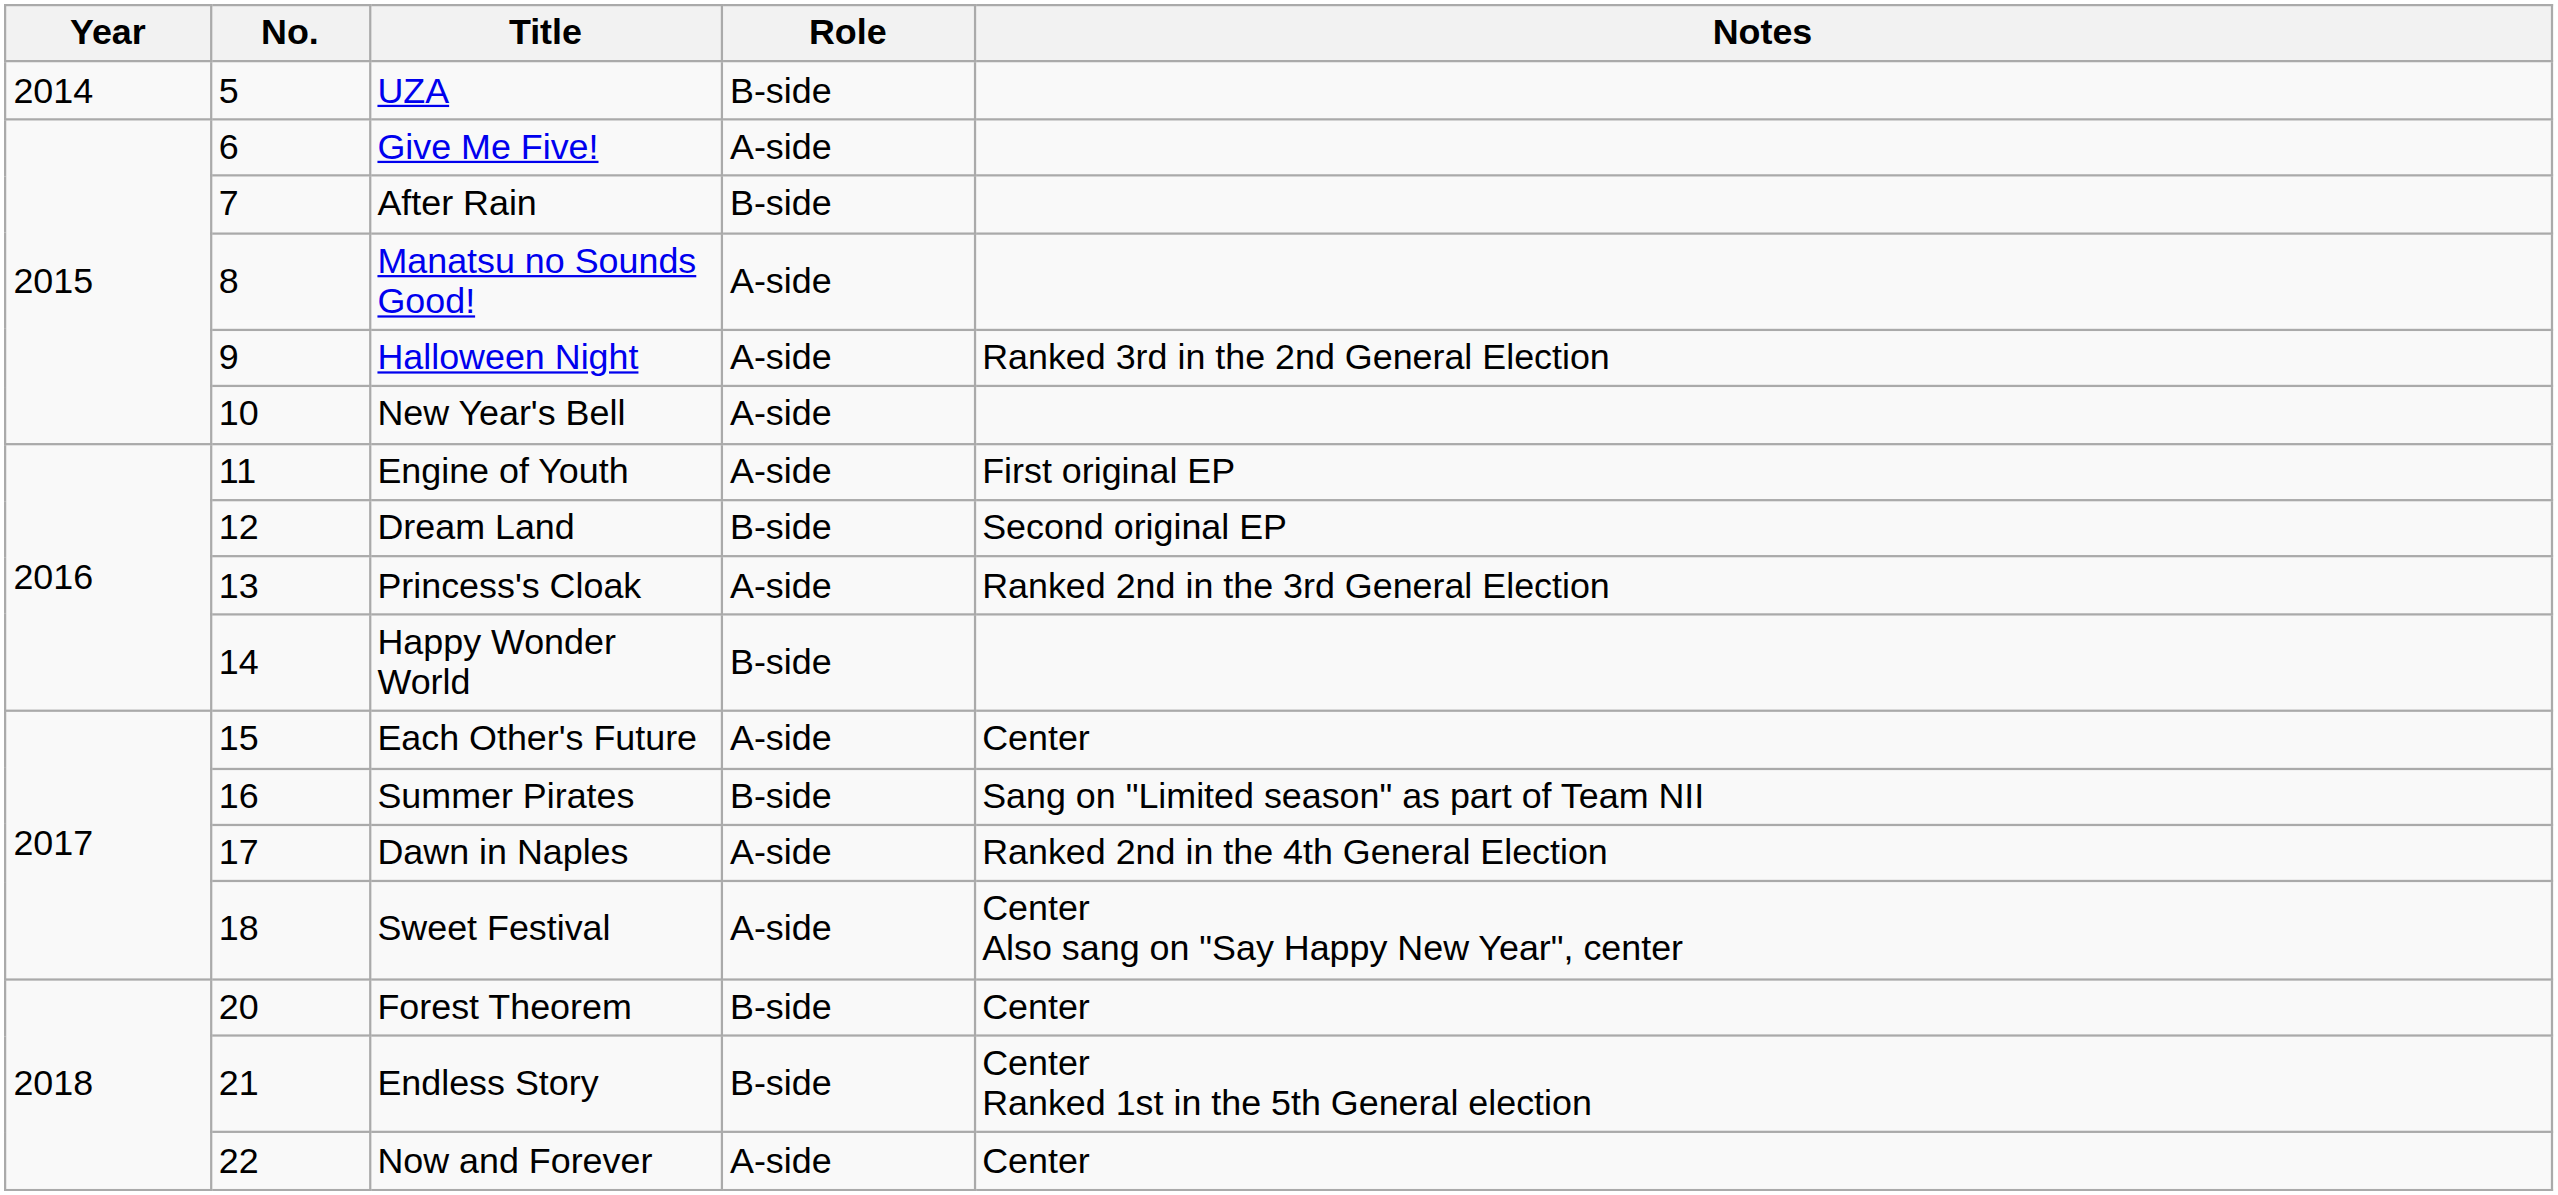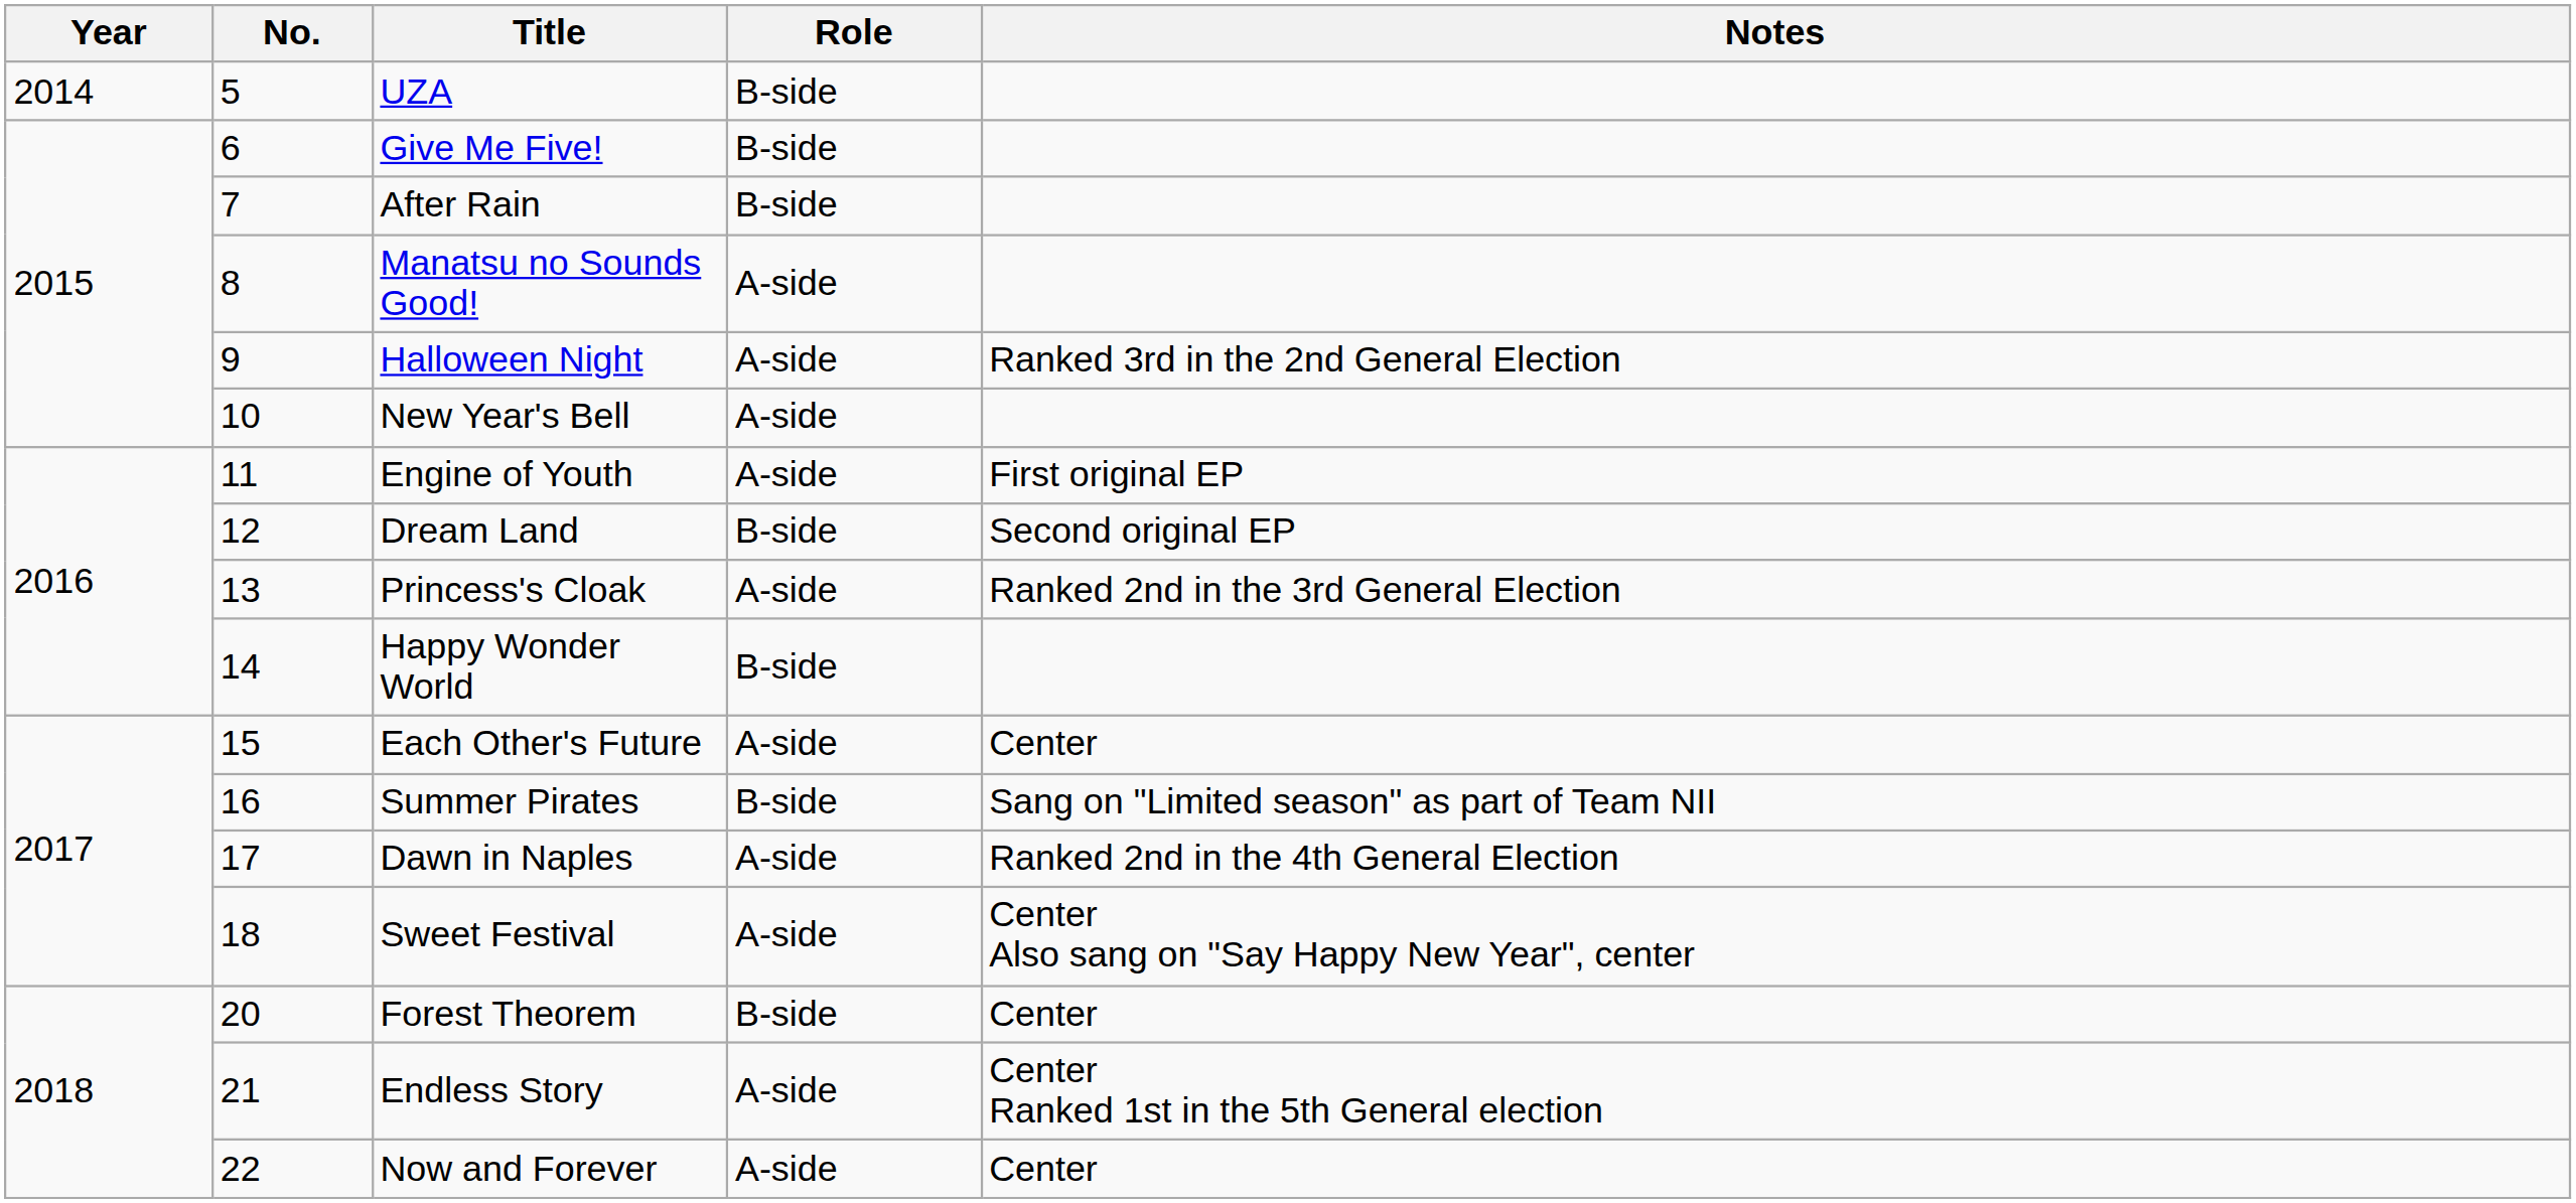 <table class="wikitable sortable" style="width:90%;">
 <tr>
 <th>Year</th>
 <th data-sort-type="number">No.</th>
 <th style="width:150px;">Title</th>
 <th>Role</th>
 <th class="unsortable">Notes</th>
 </tr>
 <tr>
 <td>2014</td>
 <td>5</td>
 <td><a href='#'>UZA</a></td>
 <td>B-side</td>
 <td></td>
 </tr>
 <tr>
 <td rowspan="5">2015</td>
 <td>6</td>
 <td><a href='#'>Give Me Five!</a></td>
-<td>A-side</td>
+<td>B-side</td>
 <td></td>
 </tr>
 <tr>
 <td>7</td>
 <td>After Rain</td>
 <td>B-side</td>
 <td></td>
 </tr>
 <tr>
 <td>8</td>
 <td><a href='#'>Manatsu no Sounds Good!</a></td>
 <td>A-side</td>
 <td></td>
 </tr>
 <tr>
 <td>9</td>
 <td><a href='#'>Halloween Night</a></td>
 <td>A-side</td>
 <td>Ranked 3rd in the 2nd General Election</td>
 </tr>
 <tr>
 <td>10</td>
 <td>New Year's Bell</td>
 <td>A-side</td>
 <td></td>
 </tr>
 <tr>
 <td rowspan="4">2016</td>
 <td>11</td>
 <td>Engine of Youth</td>
 <td>A-side</td>
 <td>First original EP</td>
 </tr>
 <tr>
 <td>12</td>
 <td>Dream Land</td>
 <td>B-side</td>
 <td>Second original EP</td>
 </tr>
 <tr>
 <td>13</td>
 <td>Princess's Cloak</td>
 <td>A-side</td>
 <td>Ranked 2nd in the 3rd General Election</td>
 </tr>
 <tr>
 <td>14</td>
 <td>Happy Wonder World</td>
 <td>B-side</td>
 <td></td>
 </tr>
 <tr>
 <td rowspan="4">2017</td>
 <td>15</td>
 <td>Each Other's Future</td>
 <td>A-side</td>
 <td>Center</td>
 </tr>
 <tr>
 <td>16</td>
 <td>Summer Pirates</td>
 <td>B-side</td>
 <td>Sang on "Limited season" as part of Team NII</td>
 </tr>
 <tr>
 <td>17</td>
 <td>Dawn in Naples</td>
 <td>A-side</td>
 <td>Ranked 2nd in the 4th General Election</td>
 </tr>
 <tr>
 <td>18</td>
 <td>Sweet Festival</td>
 <td>A-side</td>
 <td>Center<br>Also sang on "Say Happy New Year", center</td>
 </tr>
 <tr>
 <td rowspan="3">2018</td>
 <td>20</td>
 <td>Forest Theorem</td>
 <td>B-side</td>
 <td>Center</td>
 </tr>
 <tr>
 <td>21</td>
 <td>Endless Story</td>
-<td>B-side</td>
+<td>A-side</td>
 <td>Center<br>Ranked 1st in the 5th General election</td>
 </tr>
 <tr>
 <td>22</td>
 <td>Now and Forever</td>
 <td>A-side</td>
 <td>Center</td>
 </tr>
 </table>
